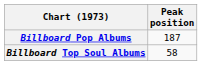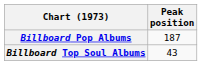 <table class="wikitable sortable plainrowheaders">
 <tr>
 <th scope="col">Chart (1973)</th>
 <th scope="col">Peak<br>position</th>
 </tr>
 <tr>
 <th scope="row"><a href='#'><em>Billboard</em> Pop Albums</a></th>
 <td align=center>187</td>
 </tr>
 <tr>
 <th scope="row"><em>Billboard</em> <a href='#'>Top Soul Albums</a></th>
-<td align=center>58</td>
+<td align=center>43</td>
 </tr>
 </table>
